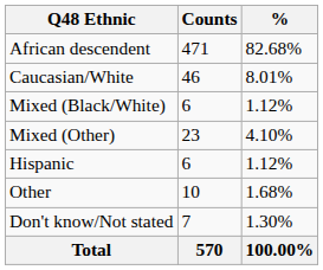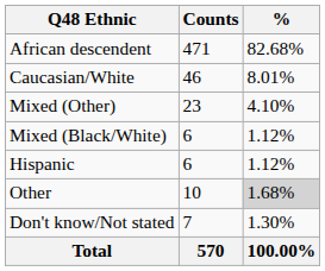 <table class="wikitable sortable">
 <tr>
 <th>Q48 Ethnic</th>
 <th>Counts</th>
 <th>%</th>
 </tr>
 <tr>
 <td>African descendent</td>
 <td>471</td>
 <td>82.68%</td>
 </tr>
 <tr>
 <td>Caucasian/White</td>
 <td>46</td>
 <td>8.01%</td>
 </tr>
 <tr>
+<td>Mixed (Other)</td>
+<td>23</td>
+<td>4.10%</td>
+</tr>
+<tr>
 <td>Mixed (Black/White)</td>
 <td>6</td>
 <td>1.12%</td>
-</tr>
-<tr>
-<td>Mixed (Other)</td>
-<td>23</td>
-<td>4.10%</td>
 </tr>
 <tr>
 <td>Hispanic</td>
 <td>6</td>
 <td>1.12%</td>
 </tr>
 <tr>
 <td>Other</td>
 <td>10</td>
-<td>1.68%</td>
+<td style="background: lightgrey;">1.68%</td>
 </tr>
 <tr>
 <td>Don't know/Not stated</td>
 <td>7</td>
 <td>1.30%</td>
 </tr>
 <tr>
 <th>Total</th>
 <th>570</th>
 <th>100.00%</th>
 </tr>
 </table>
